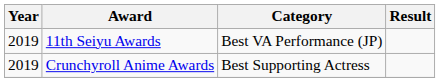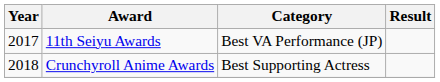 <table class="wikitable sortable">
 <tr>
 <th>Year</th>
 <th>Award</th>
 <th>Category</th>
 <th>Result</th>
 </tr>
 <tr>
-<td>2019</td>
+<td>2017</td>
 <td><a href='#'>11th Seiyu Awards</a></td>
 <td>Best VA Performance (JP)</td>
 <td></td>
 </tr>
 <tr>
-<td>2019</td>
+<td>2018</td>
 <td><a href='#'>Crunchyroll Anime Awards</a></td>
 <td>Best Supporting Actress</td>
 <td></td>
 </tr>
 <tr>
 </tr>
 </table>
